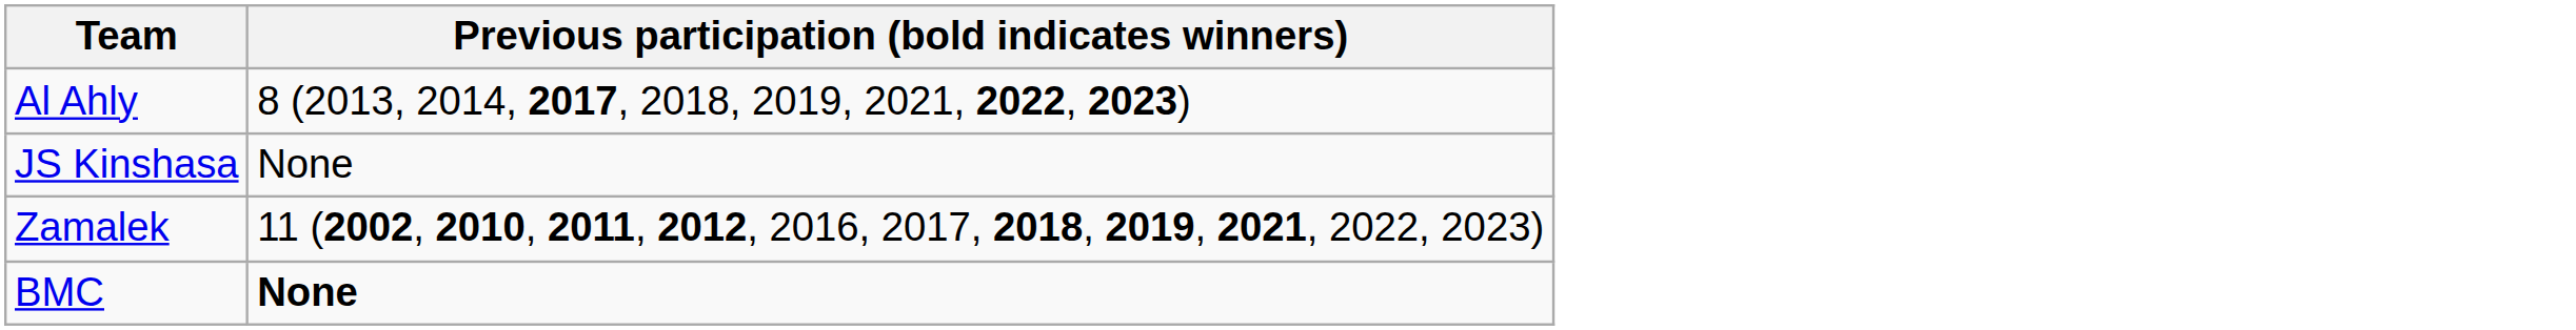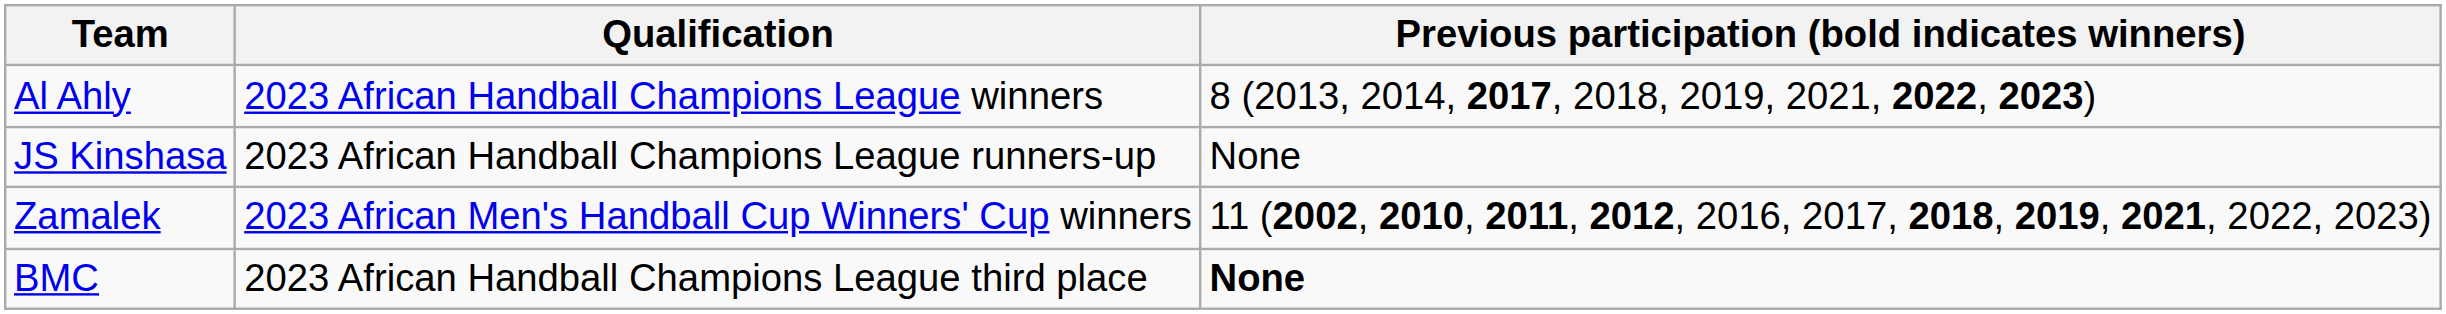 <table class="wikitable">
 <tr>
 <th>Team</th>
+<th>Qualification</th>
 <th>Previous participation (bold indicates winners)</th>
 </tr>
 <tr>
 <td> <a href='#'>Al Ahly</a></td>
+<td><a href='#'>2023 African Handball Champions League</a> winners</td>
 <td>8 (2013, 2014, <strong>2017</strong>, 2018, 2019, 2021, <strong>2022</strong>, <strong>2023</strong>)</td>
 </tr>
 <tr>
 <td> <a href='#'>JS Kinshasa</a></td>
+<td>2023 African Handball Champions League runners-up</td>
 <td>None</td>
 </tr>
 <tr>
 <td> <a href='#'>Zamalek</a></td>
+<td><a href='#'>2023 African Men's Handball Cup Winners' Cup</a> winners</td>
 <td>11 (<strong>2002</strong>, <strong>2010</strong>, <strong>2011</strong>, <strong>2012</strong>, 2016, 2017, <strong>2018</strong>, <strong>2019</strong>, <strong>2021</strong>, 2022, 2023)</td>
 </tr>
 <tr>
 <td> <a href='#'>BMC</a></td>
+<td>2023 African Handball Champions League third place</td>
 <td><strong>None</strong></td>
 </tr>
 </table>
